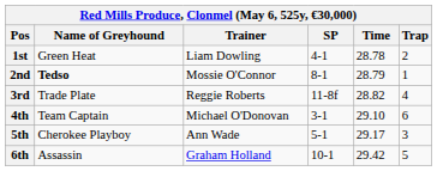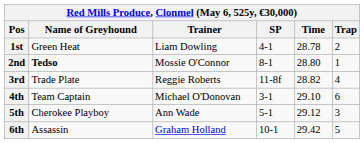 <table class="wikitable">
 <tr>
 <th colspan="6"><a href='#'>Red Mills Produce</a>, <a href='#'>Clonmel</a> (May 6, 525y, €30,000)</th>
 </tr>
 <tr>
 <th width=30>Pos</th>
 <th width=180>Name of Greyhound</th>
 <th width=150>Trainer</th>
 <th width=50>SP</th>
 <th width=50>Time</th>
 <th width=30>Trap</th>
 </tr>
 <tr>
 <th>1st</th>
 <td>Green Heat</td>
 <td>Liam Dowling</td>
 <td>4-1</td>
 <td>28.78</td>
 <td>2</td>
 </tr>
 <tr>
 <th>2nd</th>
 <td><strong>Tedso</strong></td>
 <td>Mossie O'Connor</td>
 <td>8-1</td>
-<td>28.79</td>
+<td>28.80</td>
 <td>1</td>
 </tr>
 <tr>
 <th>3rd</th>
 <td>Trade Plate</td>
 <td>Reggie Roberts</td>
 <td>11-8f</td>
 <td>28.82</td>
 <td>4</td>
 </tr>
 <tr>
 <th>4th</th>
 <td>Team Captain</td>
 <td>Michael O'Donovan</td>
 <td>3-1</td>
 <td>29.10</td>
 <td>6</td>
 </tr>
 <tr>
 <th>5th</th>
 <td>Cherokee Playboy</td>
 <td>Ann Wade</td>
 <td>5-1</td>
-<td>29.17</td>
+<td>29.12</td>
 <td>3</td>
 </tr>
 <tr>
 <th>6th</th>
 <td>Assassin</td>
 <td><a href='#'>Graham Holland</a></td>
 <td>10-1</td>
 <td>29.42</td>
 <td>5</td>
 </tr>
 </table>
